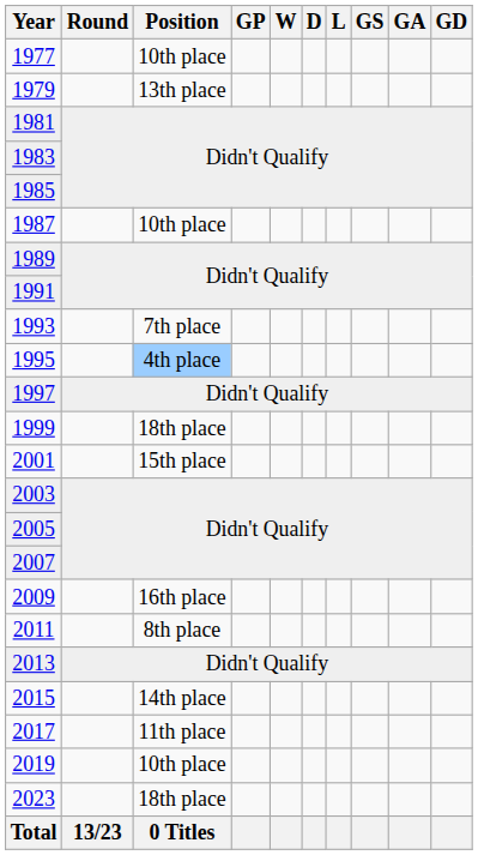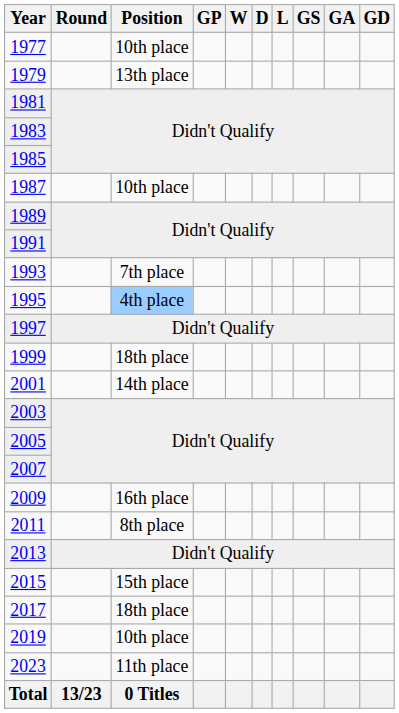 <table class="wikitable" style="text-align: center;">
 <tr>
 <th>Year</th>
 <th>Round</th>
 <th>Position</th>
 <th>GP</th>
 <th>W</th>
 <th>D</th>
 <th>L</th>
 <th>GS</th>
 <th>GA</th>
 <th>GD</th>
 </tr>
 <tr bgcolor=>
 <td><a href='#'>1977</a> </td>
 <td></td>
 <td>10th place</td>
 <td></td>
 <td></td>
 <td></td>
 <td></td>
 <td></td>
 <td></td>
 <td></td>
 </tr>
 <tr bgcolor=>
 <td><a href='#'>1979</a>  </td>
 <td></td>
 <td>13th place</td>
 <td></td>
 <td></td>
 <td></td>
 <td></td>
 <td></td>
 <td></td>
 <td></td>
 </tr>
 <tr bgcolor=efefef>
 <td><a href='#'>1981</a> </td>
 <td colspan=9 rowspan=3>Didn't Qualify</td>
 </tr>
 <tr bgcolor=efefef>
 <td><a href='#'>1983</a> </td>
 </tr>
 <tr bgcolor=efefef>
 <td><a href='#'>1985</a> </td>
 </tr>
 <tr bgcolor=>
 <td><a href='#'>1987</a> </td>
 <td></td>
 <td>10th place</td>
 <td></td>
 <td></td>
 <td></td>
 <td></td>
 <td></td>
 <td></td>
 <td></td>
 </tr>
 <tr bgcolor=efefef>
 <td><a href='#'>1989</a> </td>
 <td colspan=9 rowspan=2>Didn't Qualify</td>
 </tr>
 <tr bgcolor=efefef>
 <td><a href='#'>1991</a> </td>
 </tr>
 <tr bgcolor=>
 <td><a href='#'>1993</a> </td>
 <td></td>
 <td>7th place</td>
 <td></td>
 <td></td>
 <td></td>
 <td></td>
 <td></td>
 <td></td>
 <td></td>
 </tr>
 <tr bgcolor=>
 <td><a href='#'>1995</a> </td>
 <td></td>
 <td bgcolor=9acdff>4th place</td>
 <td></td>
 <td></td>
 <td></td>
 <td></td>
 <td></td>
 <td></td>
 <td></td>
 </tr>
 <tr bgcolor=efefef>
 <td><a href='#'>1997</a> </td>
 <td colspan=9 rowspan=1>Didn't Qualify</td>
 </tr>
 <tr bgcolor=>
 <td><a href='#'>1999</a> </td>
 <td></td>
 <td>18th place</td>
 <td></td>
 <td></td>
 <td></td>
 <td></td>
 <td></td>
 <td></td>
 <td></td>
 </tr>
 <tr bgcolor=>
 <td><a href='#'>2001</a> </td>
 <td></td>
-<td>15th place</td>
+<td>14th place</td>
 <td></td>
 <td></td>
 <td></td>
 <td></td>
 <td></td>
 <td></td>
 <td></td>
 </tr>
 <tr bgcolor=efefef>
 <td><a href='#'>2003</a> </td>
 <td colspan=9 rowspan=3>Didn't Qualify</td>
 </tr>
 <tr bgcolor=efefef>
 <td><a href='#'>2005</a> </td>
 </tr>
 <tr bgcolor=efefef>
 <td><a href='#'>2007</a> </td>
 </tr>
 <tr bgcolor=>
 <td><a href='#'>2009</a> </td>
 <td></td>
 <td>16th place</td>
 <td></td>
 <td></td>
 <td></td>
 <td></td>
 <td></td>
 <td></td>
 <td></td>
 </tr>
 <tr bgcolor=>
 <td><a href='#'>2011</a> </td>
 <td></td>
 <td>8th place</td>
 <td></td>
 <td></td>
 <td></td>
 <td></td>
 <td></td>
 <td></td>
 <td></td>
 </tr>
 <tr bgcolor=efefef>
 <td><a href='#'>2013</a> </td>
 <td colspan=9 rowspan=1>Didn't Qualify</td>
 </tr>
 <tr bgcolor=>
 <td><a href='#'>2015</a> </td>
 <td></td>
-<td>14th place</td>
+<td>15th place</td>
 <td></td>
 <td></td>
 <td></td>
 <td></td>
 <td></td>
 <td></td>
 <td></td>
 </tr>
 <tr bgcolor=>
 <td><a href='#'>2017</a> </td>
 <td></td>
-<td>11th place</td>
+<td>18th place</td>
 <td></td>
 <td></td>
 <td></td>
 <td></td>
 <td></td>
 <td></td>
 <td></td>
 </tr>
 <tr bgcolor=>
 <td><a href='#'>2019</a> </td>
 <td></td>
 <td>10th place</td>
 <td></td>
 <td></td>
 <td></td>
 <td></td>
 <td></td>
 <td></td>
 <td></td>
 </tr>
 <tr bgcolor=>
 <td><a href='#'>2023</a>  </td>
 <td></td>
-<td>18th place</td>
+<td>11th place</td>
 <td></td>
 <td></td>
 <td></td>
 <td></td>
 <td></td>
 <td></td>
 <td></td>
 </tr>
 <tr>
 <th>Total</th>
 <th>13/23</th>
 <th>0 Titles</th>
 <th></th>
 <th></th>
 <th></th>
 <th></th>
 <th></th>
 <th></th>
 <th></th>
 </tr>
 </table>
